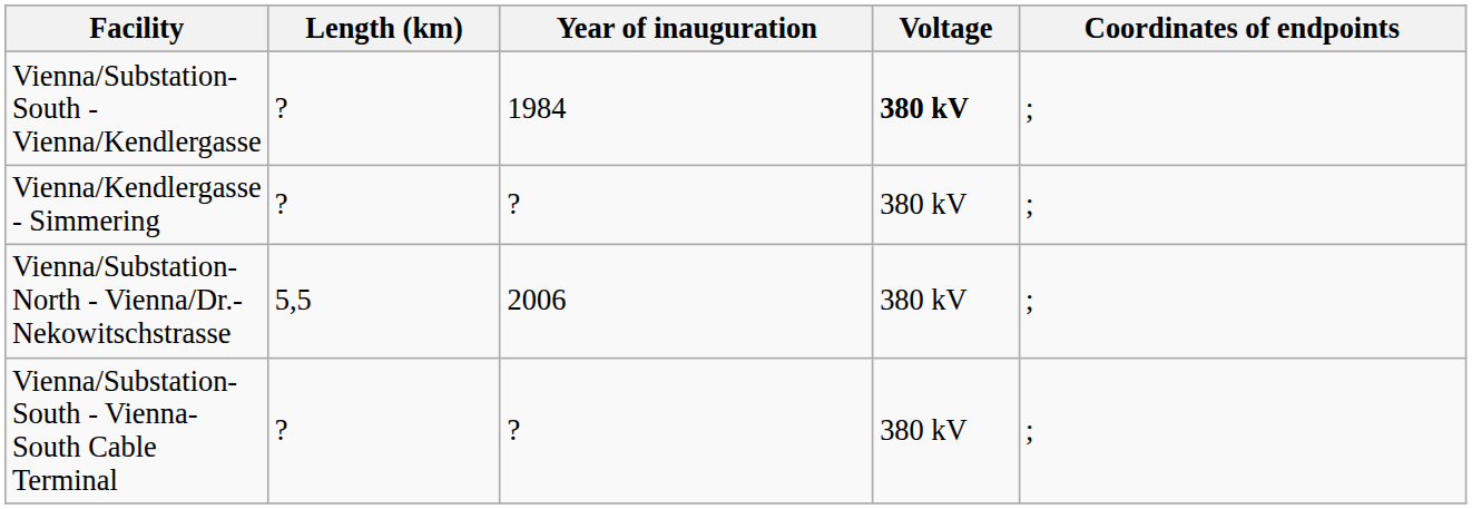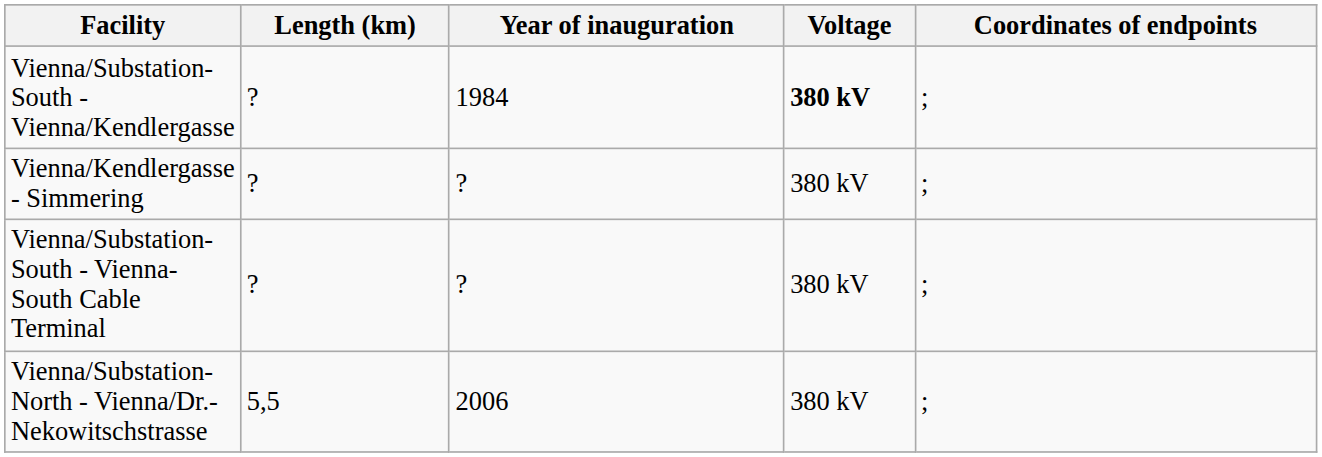 <table class="wikitable sortable" width="90%">
 <tr bgcolor="#dfdfdf">
 <th width="17%">Facility</th>
 <th>Length (km)</th>
 <th>Year of inauguration</th>
 <th>Voltage</th>
 <th>Coordinates of endpoints</th>
 </tr>
 <tr>
 <td>Vienna/Substation-South - Vienna/Kendlergasse</td>
 <td>?</td>
 <td>1984</td>
 <td><strong>380 kV</strong></td>
 <td> ; </td>
 </tr>
 <tr>
 <td>Vienna/Kendlergasse - Simmering</td>
 <td>?</td>
 <td>?</td>
 <td>380 kV</td>
 <td> ; </td>
 </tr>
 <tr>
+<td>Vienna/Substation-South - Vienna-South Cable Terminal</td>
+<td>?</td>
+<td>?</td>
+<td>380 kV</td>
+<td> ; </td>
+</tr>
+<tr>
 <td>Vienna/Substation-North - Vienna/Dr.-Nekowitschstrasse</td>
 <td>5,5</td>
 <td>2006</td>
 <td>380 kV</td>
 <td> ; </td>
 </tr>
-<tr>
-<td>Vienna/Substation-South - Vienna-South Cable Terminal</td>
-<td>?</td>
-<td>?</td>
-<td>380 kV</td>
-<td> ; </td>
-</tr>
 </table>
